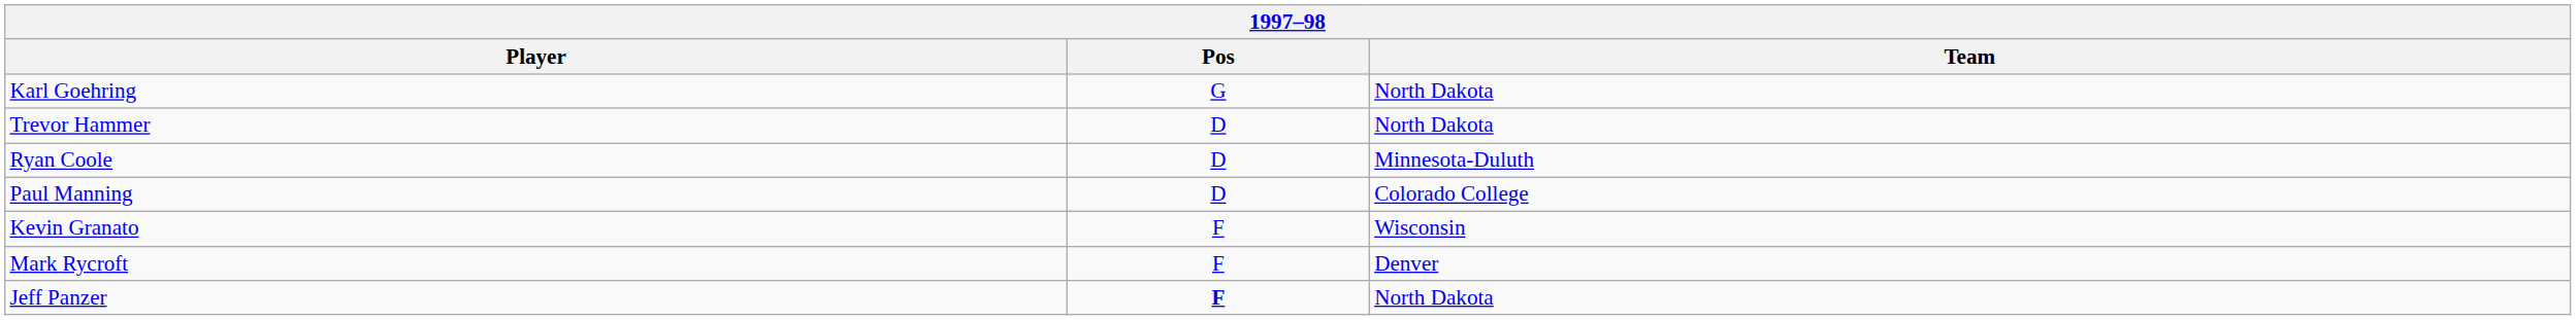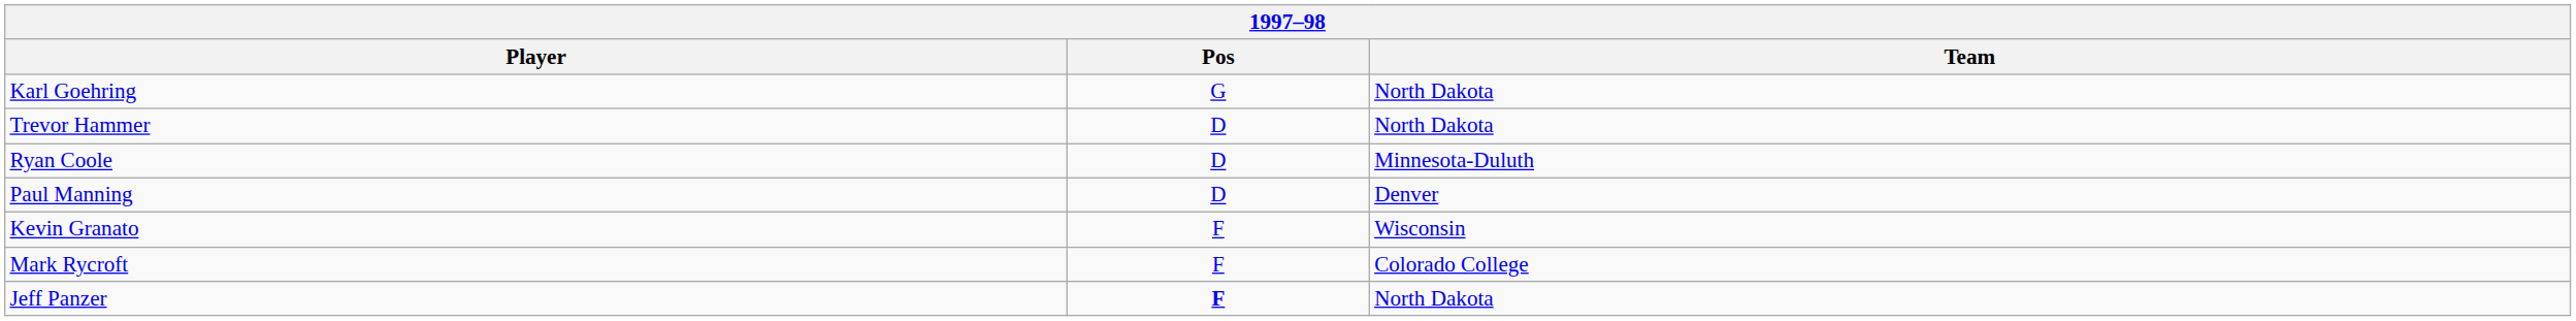 <table class="wikitable" width=95%>
 <tr>
 <th colspan=3><a href='#'>1997–98</a></th>
 </tr>
 <tr>
 <th>Player</th>
 <th>Pos</th>
 <th>Team</th>
 </tr>
 <tr>
 <td><a href='#'>Karl Goehring</a></td>
 <td align=center><a href='#'>G</a></td>
 <td><a href='#'>North Dakota</a></td>
 </tr>
 <tr>
 <td><a href='#'>Trevor Hammer</a></td>
 <td align=center><a href='#'>D</a></td>
 <td><a href='#'>North Dakota</a></td>
 </tr>
 <tr>
 <td><a href='#'>Ryan Coole</a></td>
 <td align=center><a href='#'>D</a></td>
 <td><a href='#'>Minnesota-Duluth</a></td>
 </tr>
 <tr>
 <td><a href='#'>Paul Manning</a></td>
 <td align=center><a href='#'>D</a></td>
-<td><a href='#'>Colorado College</a></td>
+<td><a href='#'>Denver</a></td>
 </tr>
 <tr>
 <td><a href='#'>Kevin Granato</a></td>
 <td align=center><a href='#'>F</a></td>
 <td><a href='#'>Wisconsin</a></td>
 </tr>
 <tr>
 <td><a href='#'>Mark Rycroft</a></td>
 <td align=center><a href='#'>F</a></td>
-<td><a href='#'>Denver</a></td>
+<td><a href='#'>Colorado College</a></td>
 </tr>
 <tr>
 <td><a href='#'>Jeff Panzer</a></td>
 <td align=center><strong><a href='#'>F</a></strong></td>
 <td><a href='#'>North Dakota</a></td>
 </tr>
 </table>
